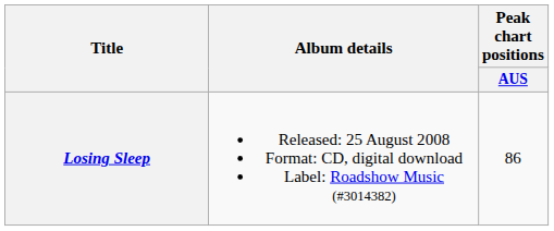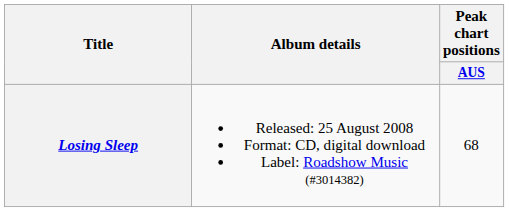 <table class="wikitable plainrowheaders" style="text-align:center;">
 <tr>
 <th scope="col" rowspan="2" style="width:12em;">Title</th>
 <th scope="col" rowspan="2" style="width:16em;">Album details</th>
 <th scope="col">Peak chart positions</th>
 </tr>
 <tr>
 <th scope="col" style="width:3em; font-size:90%"><a href='#'>AUS</a><br></th>
 </tr>
 <tr>
 <th scope="row"><em><a href='#'>Losing Sleep</a></em></th>
 <td><br><ul><li>Released: 25 August 2008</li><li>Format: CD, digital download</li><li>Label: <a href='#'>Roadshow Music</a> <small>(#3014382)</small></li></ul></td>
-<td style="text-align:center;">86</td>
+<td style="text-align:center;">68</td>
 </tr>
 </table>
